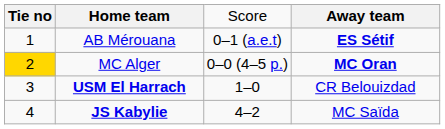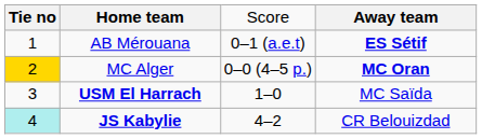 <table class="wikitable" style="text-align:center">
 <tr>
 <th>Tie no</th>
 <th style="width:150px;">Home team</th>
 <td>Score</td>
 <th style="width:150px;">Away team</th>
 </tr>
 <tr>
 <td>1</td>
 <td><a href='#'>AB Mérouana</a></td>
 <td>0–1 (<a href='#'>a.e.t</a>)</td>
 <td><strong><a href='#'>ES Sétif</a></strong></td>
 </tr>
 <tr>
 <td style="background: gold;">2</td>
 <td><a href='#'>MC Alger</a></td>
 <td>0–0 (4–5 <a href='#'>p.</a>)</td>
 <td><strong><a href='#'>MC Oran</a></strong></td>
 </tr>
 <tr>
 <td>3</td>
 <td><strong><a href='#'>USM El Harrach</a></strong></td>
 <td>1–0</td>
+<td><a href='#'>MC Saïda</a></td>
+</tr>
+<tr>
+<td style="background: paleturquoise;">4</td>
+<td><strong><a href='#'>JS Kabylie</a></strong></td>
+<td>4–2</td>
 <td><a href='#'>CR Belouizdad</a></td>
 </tr>
-<tr>
-<td>4</td>
-<td><strong><a href='#'>JS Kabylie</a></strong></td>
-<td>4–2</td>
-<td><a href='#'>MC Saïda</a></td>
-</tr>
 </table>
